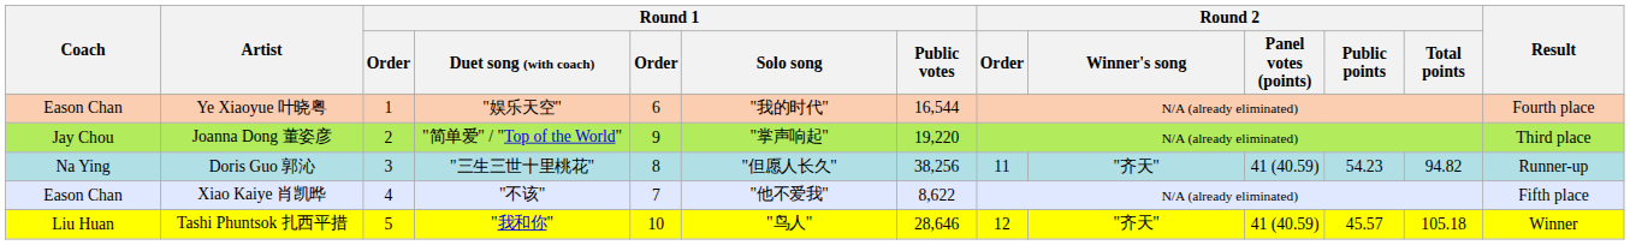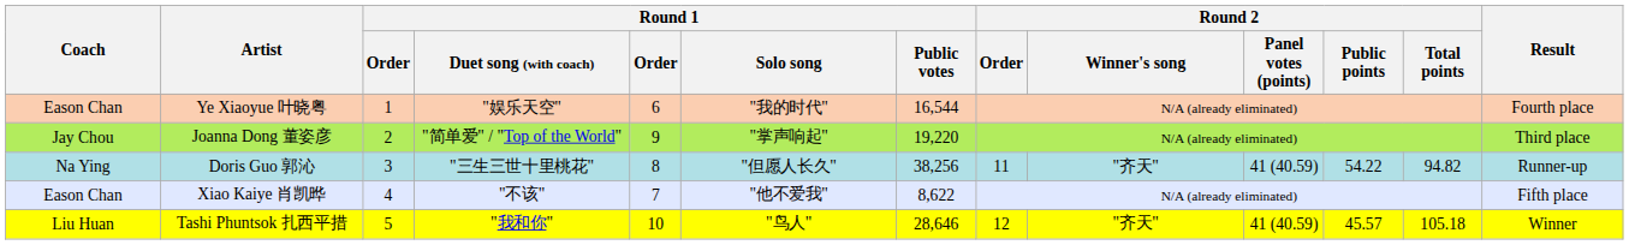 <table class="wikitable" style="text-align:center; width:100%;">
 <tr>
 <th rowspan=2 scope="col" style="width:10%;">Coach</th>
 <th rowspan=2 scope="col" style="width:13%;">Artist</th>
 <th colspan=5 scope="col">Round 1</th>
 <th colspan=5 scope="col">Round 2</th>
 <th rowspan=2 scope="col" style="width:9%;">Result</th>
 </tr>
 <tr>
 <th scope="col" style="width:2%;">Order</th>
 <th scope="col" style="width:14%;">Duet song <small>(with coach)</small></th>
 <th scope="col" style="width:2%;">Order</th>
 <th scope="col" style="width:14%;">Solo song</th>
 <th scope="col" style="width:5%;">Public votes</th>
 <th scope="col" style="width:2%;">Order</th>
 <th scope="col" style="width:14%;">Winner's song</th>
 <th scope="col" style="width:5%;">Panel votes (points)</th>
 <th scope="col" style="width:5%;">Public points</th>
 <th scope="col" style="width:5%;">Total points</th>
 </tr>
 <tr style="background:#FBCEB1;">
 <td>Eason Chan</td>
 <td>Ye Xiaoyue 叶晓粤</td>
 <td>1</td>
 <td>"娱乐天空"</td>
 <td>6</td>
 <td>"我的时代"</td>
 <td>16,544</td>
 <td colspan=5><small>N/A (already eliminated)</small></td>
 <td>Fourth place</td>
 </tr>
 <tr style="background:#B2EC5D;">
 <td>Jay Chou</td>
 <td>Joanna Dong 董姿彦</td>
 <td>2</td>
 <td>"简单爱" / "<a href='#'>Top of the World</a>"</td>
 <td>9</td>
 <td>"掌声响起"</td>
 <td>19,220</td>
 <td colspan=5><small>N/A (already eliminated)</small></td>
 <td>Third place</td>
 </tr>
 <tr style="background:#B0E0E6;">
 <td>Na Ying</td>
 <td>Doris Guo 郭沁</td>
 <td>3</td>
 <td>"三生三世十里桃花"</td>
 <td>8</td>
 <td>"但愿人长久"</td>
 <td>38,256</td>
 <td>11</td>
 <td>"齐天"</td>
 <td>41 (40.59)</td>
-<td>54.23</td>
+<td>54.22</td>
 <td>94.82</td>
 <td>Runner-up</td>
 </tr>
 <tr style="background:#E0E8FF;">
 <td>Eason Chan</td>
 <td>Xiao Kaiye 肖凯晔</td>
 <td>4</td>
 <td>"不该"</td>
 <td>7</td>
 <td>"他不爱我"</td>
 <td>8,622</td>
 <td colspan=5><small>N/A (already eliminated)</small></td>
 <td>Fifth place</td>
 </tr>
 <tr style="background:yellow;">
 <td>Liu Huan</td>
 <td>Tashi Phuntsok 扎西平措</td>
 <td>5</td>
 <td>"<a href='#'>我和你</a>"</td>
 <td>10</td>
 <td>"鸟人"</td>
 <td>28,646</td>
 <td>12</td>
 <td>"齐天"</td>
 <td>41 (40.59)</td>
 <td>45.57</td>
 <td>105.18</td>
 <td>Winner</td>
 </tr>
 </table>
